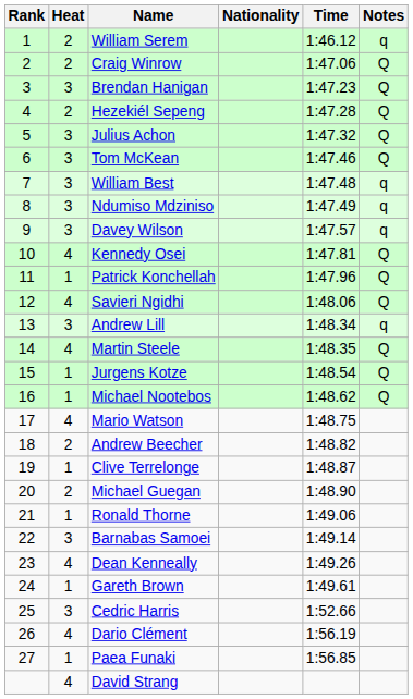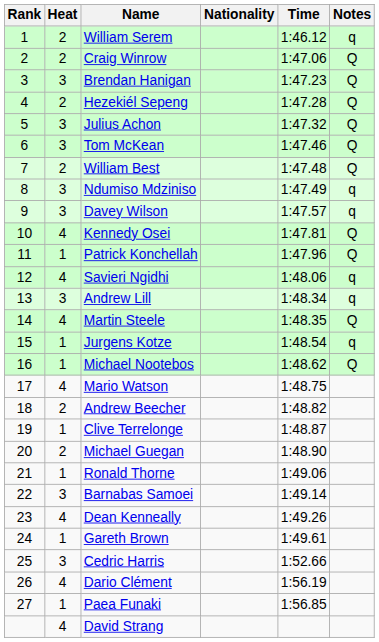 <table class="wikitable sortable" style="text-align:center">
 <tr>
 <th>Rank</th>
 <th>Heat</th>
 <th>Name</th>
 <th>Nationality</th>
 <th>Time</th>
 <th>Notes</th>
 </tr>
 <tr bgcolor=ccffcc>
 <td>1</td>
 <td>2</td>
 <td align=left><a href='#'>William Serem</a></td>
 <td align=left></td>
 <td>1:46.12</td>
 <td>q</td>
 </tr>
 <tr bgcolor=ccffcc>
 <td>2</td>
 <td>2</td>
 <td align=left><a href='#'>Craig Winrow</a></td>
 <td align=left></td>
 <td>1:47.06</td>
 <td>Q</td>
 </tr>
 <tr bgcolor=ccffcc>
 <td>3</td>
 <td>3</td>
 <td align=left><a href='#'>Brendan Hanigan</a></td>
 <td align=left></td>
 <td>1:47.23</td>
 <td>Q</td>
 </tr>
 <tr bgcolor=ccffcc>
 <td>4</td>
 <td>2</td>
 <td align=left><a href='#'>Hezekiél Sepeng</a></td>
 <td align=left></td>
 <td>1:47.28</td>
 <td>Q</td>
 </tr>
 <tr bgcolor=ccffcc>
 <td>5</td>
 <td>3</td>
 <td align=left><a href='#'>Julius Achon</a></td>
 <td align=left></td>
 <td>1:47.32</td>
 <td>Q</td>
 </tr>
 <tr bgcolor=ccffcc>
 <td>6</td>
 <td>3</td>
 <td align=left><a href='#'>Tom McKean</a></td>
 <td align=left></td>
 <td>1:47.46</td>
 <td>Q</td>
 </tr>
 <tr bgcolor=ddffdd>
 <td>7</td>
-<td>3</td>
+<td>2</td>
 <td align=left><a href='#'>William Best</a></td>
 <td align=left></td>
 <td>1:47.48</td>
-<td>q</td>
+<td>Q</td>
 </tr>
 <tr bgcolor=ddffdd>
 <td>8</td>
 <td>3</td>
 <td align=left><a href='#'>Ndumiso Mdziniso</a></td>
 <td align=left></td>
 <td>1:47.49</td>
 <td>q</td>
 </tr>
 <tr bgcolor=ddffdd>
 <td>9</td>
 <td>3</td>
 <td align=left><a href='#'>Davey Wilson</a></td>
 <td align=left></td>
 <td>1:47.57</td>
 <td>q</td>
 </tr>
 <tr bgcolor=ccffcc>
 <td>10</td>
 <td>4</td>
 <td align=left><a href='#'>Kennedy Osei</a></td>
 <td align=left></td>
 <td>1:47.81</td>
 <td>Q</td>
 </tr>
 <tr bgcolor=ccffcc>
 <td>11</td>
 <td>1</td>
 <td align=left><a href='#'>Patrick Konchellah</a></td>
 <td align=left></td>
 <td>1:47.96</td>
 <td>Q</td>
 </tr>
 <tr bgcolor=ccffcc>
 <td>12</td>
 <td>4</td>
 <td align=left><a href='#'>Savieri Ngidhi</a></td>
 <td align=left></td>
 <td>1:48.06</td>
-<td>Q</td>
+<td>q</td>
 </tr>
 <tr bgcolor=ddffdd>
 <td>13</td>
 <td>3</td>
 <td align=left><a href='#'>Andrew Lill</a></td>
 <td align=left></td>
 <td>1:48.34</td>
 <td>q</td>
 </tr>
 <tr bgcolor=ccffcc>
 <td>14</td>
 <td>4</td>
 <td align=left><a href='#'>Martin Steele</a></td>
 <td align=left></td>
 <td>1:48.35</td>
 <td>Q</td>
 </tr>
 <tr bgcolor=ccffcc>
 <td>15</td>
 <td>1</td>
 <td align=left><a href='#'>Jurgens Kotze</a></td>
 <td align=left></td>
 <td>1:48.54</td>
-<td>Q</td>
+<td>q</td>
 </tr>
 <tr bgcolor=ccffcc>
 <td>16</td>
 <td>1</td>
 <td align=left><a href='#'>Michael Nootebos</a></td>
 <td align=left></td>
 <td>1:48.62</td>
 <td>Q</td>
 </tr>
 <tr>
 <td>17</td>
 <td>4</td>
 <td align=left><a href='#'>Mario Watson</a></td>
 <td align=left></td>
 <td>1:48.75</td>
 <td></td>
 </tr>
 <tr>
 <td>18</td>
 <td>2</td>
 <td align=left><a href='#'>Andrew Beecher</a></td>
 <td align=left></td>
 <td>1:48.82</td>
 <td></td>
 </tr>
 <tr>
 <td>19</td>
 <td>1</td>
 <td align=left><a href='#'>Clive Terrelonge</a></td>
 <td align=left></td>
 <td>1:48.87</td>
 <td></td>
 </tr>
 <tr>
 <td>20</td>
 <td>2</td>
 <td align=left><a href='#'>Michael Guegan</a></td>
 <td align=left></td>
 <td>1:48.90</td>
 <td></td>
 </tr>
 <tr>
 <td>21</td>
 <td>1</td>
 <td align=left><a href='#'>Ronald Thorne</a></td>
 <td align=left></td>
 <td>1:49.06</td>
 <td></td>
 </tr>
 <tr>
 <td>22</td>
 <td>3</td>
 <td align=left><a href='#'>Barnabas Samoei</a></td>
 <td align=left></td>
 <td>1:49.14</td>
 <td></td>
 </tr>
 <tr>
 <td>23</td>
 <td>4</td>
 <td align=left><a href='#'>Dean Kenneally</a></td>
 <td align=left></td>
 <td>1:49.26</td>
 <td></td>
 </tr>
 <tr>
 <td>24</td>
 <td>1</td>
 <td align=left><a href='#'>Gareth Brown</a></td>
 <td align=left></td>
 <td>1:49.61</td>
 <td></td>
 </tr>
 <tr>
 <td>25</td>
 <td>3</td>
 <td align=left><a href='#'>Cedric Harris</a></td>
 <td align=left></td>
 <td>1:52.66</td>
 <td></td>
 </tr>
 <tr>
 <td>26</td>
 <td>4</td>
 <td align=left><a href='#'>Dario Clément</a></td>
 <td align=left></td>
 <td>1:56.19</td>
 <td></td>
 </tr>
 <tr>
 <td>27</td>
 <td>1</td>
 <td align=left><a href='#'>Paea Funaki</a></td>
 <td align=left></td>
 <td>1:56.85</td>
 <td></td>
 </tr>
 <tr>
 <td></td>
 <td>4</td>
 <td align=left><a href='#'>David Strang</a></td>
 <td align=left></td>
 <td></td>
 <td></td>
 </tr>
 </table>
